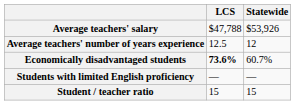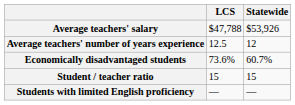 <table class="wikitable">
 <tr>
 <th></th>
 <th>LCS</th>
 <th>Statewide</th>
 </tr>
 <tr>
 <th>Average teachers' salary</th>
 <td>$47,788</td>
 <td>$53,926</td>
 </tr>
 <tr>
 <th>Average teachers' number of years experience</th>
 <td>12.5</td>
 <td>12</td>
 </tr>
 <tr>
 <th>Economically disadvantaged students</th>
-<td><strong>73.6%</strong></td>
+<td>73.6%</td>
 <td>60.7%</td>
+</tr>
+<tr>
+<th>Student / teacher ratio</th>
+<td>15</td>
+<td>15</td>
 </tr>
 <tr>
 <th>Students with limited English proficiency</th>
 <td>—</td>
 <td>—</td>
 </tr>
-<tr>
-<th>Student / teacher ratio</th>
-<td>15</td>
-<td>15</td>
-</tr>
 </table>
